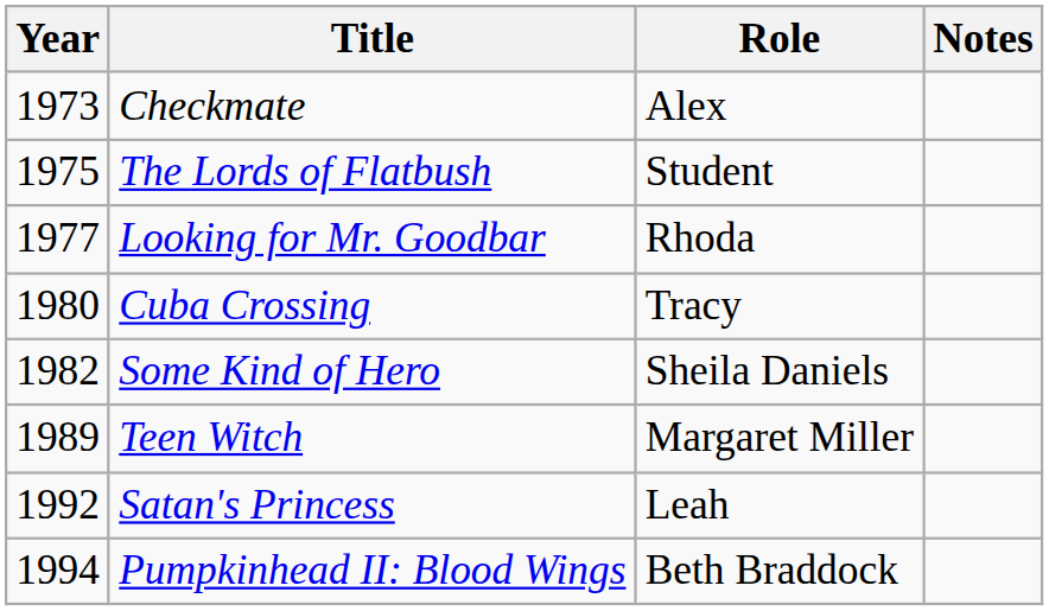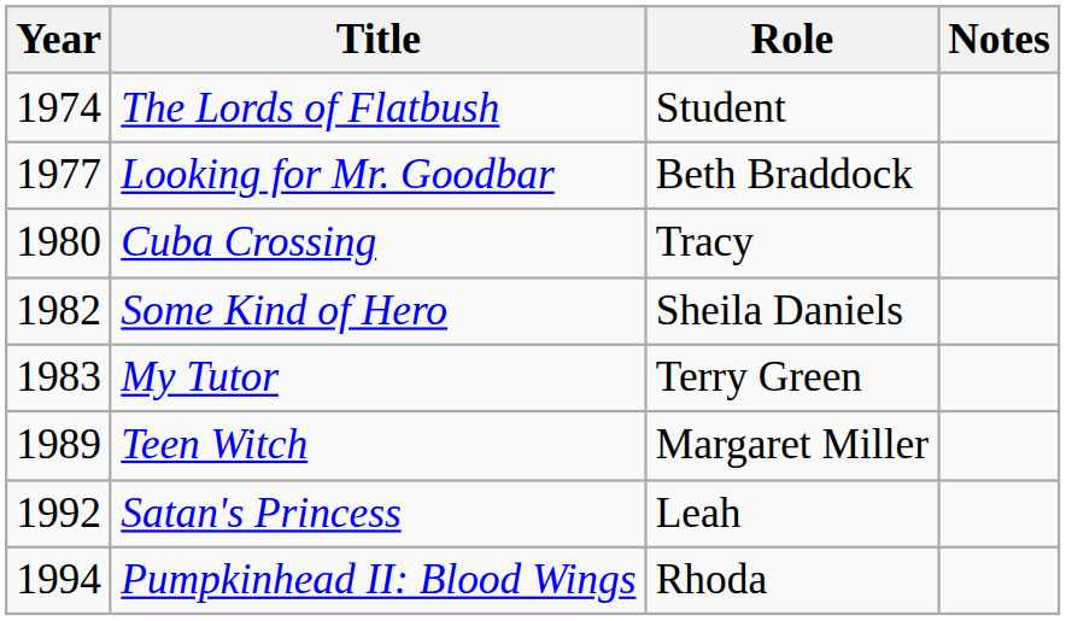 <table class="wikitable sortable">
 <tr>
 <th>Year</th>
 <th>Title</th>
 <th>Role</th>
 <th>Notes</th>
 </tr>
 <tr>
-<td>1973</td>
-<td><em>Checkmate</em></td>
-<td>Alex</td>
-<td></td>
-</tr>
-<tr>
-<td>1975</td>
+<td>1974</td>
 <td><em><a href='#'>The Lords of Flatbush</a></em></td>
 <td>Student</td>
 <td></td>
 </tr>
 <tr>
 <td>1977</td>
 <td><a href='#'><em>Looking for Mr. Goodbar</em></a></td>
-<td>Rhoda</td>
+<td>Beth Braddock</td>
 <td></td>
 </tr>
 <tr>
 <td>1980</td>
 <td><em><a href='#'>Cuba Crossing</a></em></td>
 <td>Tracy</td>
 <td></td>
 </tr>
 <tr>
 <td>1982</td>
 <td><em><a href='#'>Some Kind of Hero</a></em></td>
 <td>Sheila Daniels</td>
+<td></td>
+</tr>
+<tr>
+<td>1983</td>
+<td><em><a href='#'>My Tutor</a></em></td>
+<td>Terry Green</td>
 <td></td>
 </tr>
 <tr>
 <td>1989</td>
 <td><em><a href='#'>Teen Witch</a></em></td>
 <td>Margaret Miller</td>
 <td></td>
 </tr>
 <tr>
 <td>1992</td>
 <td><em><a href='#'>Satan's Princess</a></em></td>
 <td>Leah</td>
 <td></td>
 </tr>
 <tr>
 <td>1994</td>
 <td><em><a href='#'>Pumpkinhead II: Blood Wings</a></em></td>
-<td>Beth Braddock</td>
+<td>Rhoda</td>
 <td></td>
 </tr>
 </table>
